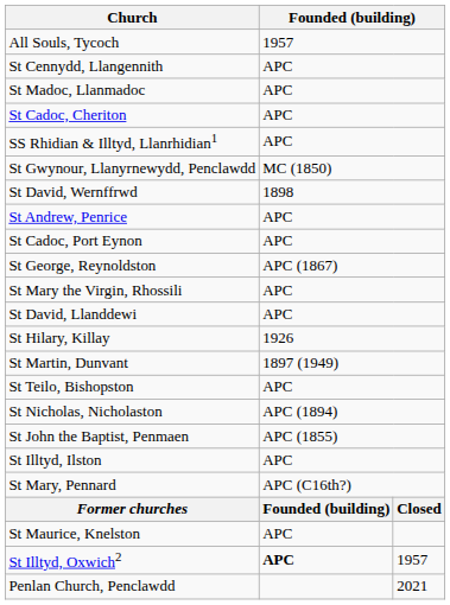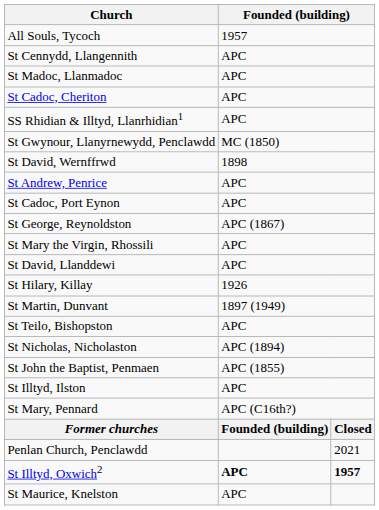 <table class="wikitable">
 <tr>
 <th>Church</th>
 <th colspan="2">Founded (building)</th>
 </tr>
 <tr>
 <td>All Souls, Tycoch</td>
 <td colspan="2">1957</td>
 </tr>
 <tr>
 <td>St Cennydd, Llangennith</td>
 <td colspan="2">APC</td>
 </tr>
 <tr>
 <td>St Madoc, Llanmadoc</td>
 <td colspan="2">APC</td>
 </tr>
 <tr>
 <td><a href='#'>St Cadoc, Cheriton</a></td>
 <td colspan="2">APC</td>
 </tr>
 <tr>
 <td>SS Rhidian & Illtyd, Llanrhidian<sup>1</sup></td>
 <td colspan="2">APC</td>
 </tr>
 <tr>
 <td>St Gwynour, Llanyrnewydd, Penclawdd</td>
 <td colspan="2">MC (1850)</td>
 </tr>
 <tr>
 <td>St David, Wernffrwd</td>
 <td colspan="2">1898</td>
 </tr>
 <tr>
 <td><a href='#'>St Andrew, Penrice</a></td>
 <td colspan="2">APC</td>
 </tr>
 <tr>
 <td>St Cadoc, Port Eynon</td>
 <td colspan="2">APC</td>
 </tr>
 <tr>
 <td>St George, Reynoldston</td>
 <td colspan="2">APC (1867)</td>
 </tr>
 <tr>
 <td>St Mary the Virgin, Rhossili</td>
 <td colspan="2">APC</td>
 </tr>
 <tr>
 <td>St David, Llanddewi</td>
 <td colspan="2">APC</td>
 </tr>
 <tr>
 <td>St Hilary, Killay</td>
 <td colspan="2">1926</td>
 </tr>
 <tr>
 <td>St Martin, Dunvant</td>
 <td colspan="2">1897 (1949)</td>
 </tr>
 <tr>
 <td>St Teilo, Bishopston</td>
 <td colspan="2">APC</td>
 </tr>
 <tr>
 <td>St Nicholas, Nicholaston</td>
 <td colspan="2">APC (1894)</td>
 </tr>
 <tr>
 <td>St John the Baptist, Penmaen</td>
 <td colspan="2">APC (1855)</td>
 </tr>
 <tr>
 <td>St Illtyd, Ilston</td>
 <td colspan="2">APC</td>
 </tr>
 <tr>
 <td>St Mary, Pennard</td>
 <td colspan="2">APC (C16th?)</td>
 </tr>
 <tr>
 <th><em>Former churches</em></th>
 <th>Founded (building)</th>
 <th>Closed</th>
 </tr>
 <tr>
+<td>Penlan Church, Penclawdd</td>
+<td></td>
+<td>2021</td>
+</tr>
+<tr>
+<td><a href='#'>St Illtyd, Oxwich</a><sup>2</sup></td>
+<td><strong>APC</strong></td>
+<td><strong>1957</strong></td>
+</tr>
+<tr>
 <td>St Maurice, Knelston</td>
 <td>APC</td>
 <td></td>
 </tr>
-<tr>
-<td><a href='#'>St Illtyd, Oxwich</a><sup>2</sup></td>
-<td><strong>APC</strong></td>
-<td>1957</td>
-</tr>
-<tr>
-<td>Penlan Church, Penclawdd</td>
-<td></td>
-<td>2021</td>
-</tr>
 </table>
